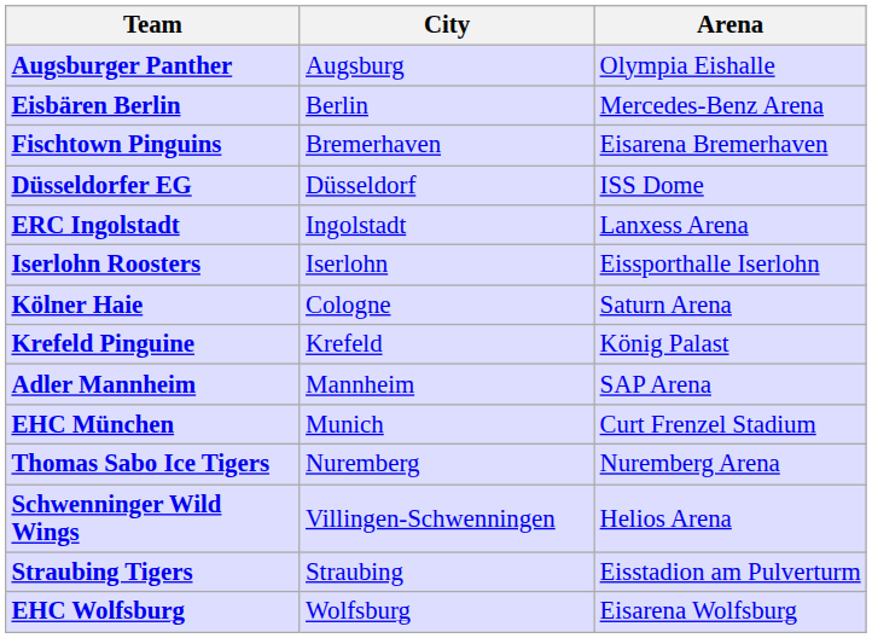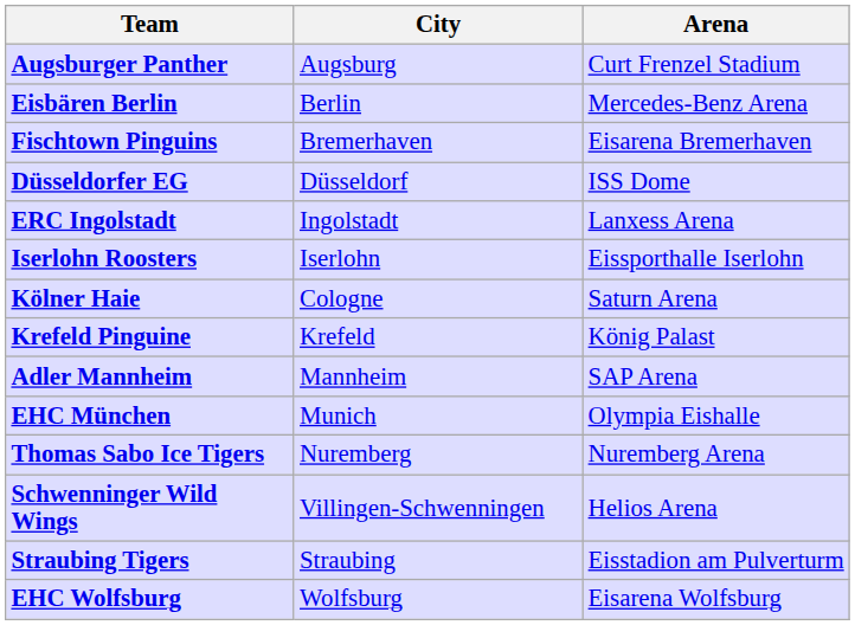 <table class="wikitable">
 <tr>
 <th width="180">Team</th>
 <th width="180">City</th>
 <th>Arena</th>
 </tr>
 <tr style="background-color:#DDDDFF">
 <td><strong><a href='#'>Augsburger Panther</a></strong></td>
 <td><a href='#'>Augsburg</a></td>
-<td><a href='#'>Olympia Eishalle</a></td>
+<td><a href='#'>Curt Frenzel Stadium</a></td>
 </tr>
 <tr style="background-color:#DDDDFF">
 <td><strong><a href='#'>Eisbären Berlin</a></strong></td>
 <td><a href='#'>Berlin</a></td>
 <td><a href='#'>Mercedes-Benz Arena</a></td>
 </tr>
 <tr style="background-color:#DDDDFF">
 <td><strong><a href='#'>Fischtown Pinguins</a></strong></td>
 <td><a href='#'>Bremerhaven</a></td>
 <td><a href='#'>Eisarena Bremerhaven</a></td>
 </tr>
 <tr style="background-color:#DDDDFF">
 <td><strong><a href='#'>Düsseldorfer EG</a></strong></td>
 <td><a href='#'>Düsseldorf</a></td>
 <td><a href='#'>ISS Dome</a></td>
 </tr>
 <tr style="background-color:#DDDDFF">
 <td><strong><a href='#'>ERC Ingolstadt</a></strong></td>
 <td><a href='#'>Ingolstadt</a></td>
 <td><a href='#'>Lanxess Arena</a></td>
 </tr>
 <tr style="background-color:#DDDDFF">
 <td><strong><a href='#'>Iserlohn Roosters</a></strong></td>
 <td><a href='#'>Iserlohn</a></td>
 <td><a href='#'>Eissporthalle Iserlohn</a></td>
 </tr>
 <tr style="background-color:#DDDDFF">
 <td><strong><a href='#'>Kölner Haie</a></strong></td>
 <td><a href='#'>Cologne</a></td>
 <td><a href='#'>Saturn Arena</a></td>
 </tr>
 <tr style="background-color:#DDDDFF">
 <td><strong><a href='#'>Krefeld Pinguine</a></strong></td>
 <td><a href='#'>Krefeld</a></td>
 <td><a href='#'>König Palast</a></td>
 </tr>
 <tr style="background-color:#DDDDFF">
 <td><strong><a href='#'>Adler Mannheim</a></strong></td>
 <td><a href='#'>Mannheim</a></td>
 <td><a href='#'>SAP Arena</a></td>
 </tr>
 <tr style="background-color:#DDDDFF">
 <td><strong><a href='#'>EHC München</a></strong></td>
 <td><a href='#'>Munich</a></td>
-<td><a href='#'>Curt Frenzel Stadium</a></td>
+<td><a href='#'>Olympia Eishalle</a></td>
 </tr>
 <tr style="background-color:#DDDDFF">
 <td><strong><a href='#'>Thomas Sabo Ice Tigers</a></strong></td>
 <td><a href='#'>Nuremberg</a></td>
 <td><a href='#'>Nuremberg Arena</a></td>
 </tr>
 <tr style="background-color:#DDDDFF">
 <td><strong><a href='#'>Schwenninger Wild Wings</a></strong></td>
 <td><a href='#'>Villingen-Schwenningen</a></td>
 <td><a href='#'>Helios Arena</a></td>
 </tr>
 <tr style="background-color:#DDDDFF">
 <td><strong><a href='#'>Straubing Tigers</a></strong></td>
 <td><a href='#'>Straubing</a></td>
 <td><a href='#'>Eisstadion am Pulverturm</a></td>
 </tr>
 <tr style="background-color:#DDDDFF">
 <td><strong><a href='#'>EHC Wolfsburg</a></strong></td>
 <td><a href='#'>Wolfsburg</a></td>
 <td><a href='#'>Eisarena Wolfsburg</a></td>
 </tr>
 </table>
